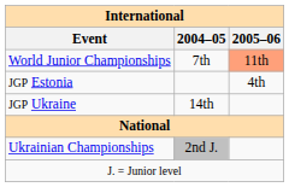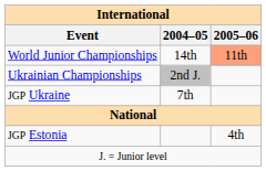 <table class="wikitable" style="text-align:center">
 <tr>
 <th colspan="3" style="background:#ffdead; text-align:center;"><strong>International</strong></th>
 </tr>
 <tr>
 <th>Event</th>
 <th>2004–05</th>
 <th>2005–06</th>
 </tr>
 <tr>
 <td align=left><a href='#'>World Junior Championships</a></td>
+<td>14th</td>
+<td style="background: lightsalmon;">11th</td>
+</tr>
+<tr>
+<td align=left><a href='#'>Ukrainian Championships</a></td>
+<td style="background:silver;">2nd J.</td>
+<td></td>
+</tr>
+<tr>
+<td align=left><small>JGP</small> <a href='#'>Ukraine</a></td>
 <td>7th</td>
-<td style="background: lightsalmon;">11th</td>
+<td></td>
+</tr>
+<tr>
+<th colspan="3" style="background:#ffdead; text-align:center;"><strong>National</strong></th>
 </tr>
 <tr>
 <td align=left><small>JGP</small> <a href='#'>Estonia</a></td>
 <td></td>
 <td>4th</td>
 </tr>
 <tr>
-<td align=left><small>JGP</small> <a href='#'>Ukraine</a></td>
-<td>14th</td>
-<td></td>
-</tr>
-<tr>
-<th colspan="3" style="background:#ffdead; text-align:center;"><strong>National</strong></th>
-</tr>
-<tr>
-<td align=left><a href='#'>Ukrainian Championships</a></td>
-<td style="background:silver;">2nd J.</td>
-<td></td>
-</tr>
-<tr>
 <td colspan="3" style="text-align:center;"><small> J. = Junior level </small></td>
 </tr>
 </table>
